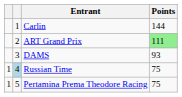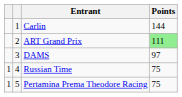 <table class="wikitable" style="font-size: 85%;">
 <tr>
 <th></th>
 <th></th>
 <th>Entrant</th>
 <th>Points</th>
 </tr>
 <tr>
 <td></td>
 <td align="center">1</td>
 <td> <a href='#'>Carlin</a></td>
 <td>144</td>
 </tr>
 <tr>
 <td></td>
 <td align="center">2</td>
 <td> <a href='#'>ART Grand Prix</a></td>
 <td style="background: lightgreen;">111</td>
 </tr>
 <tr>
 <td></td>
 <td align="center">3</td>
 <td> <a href='#'>DAMS</a></td>
-<td>93</td>
+<td>97</td>
 </tr>
 <tr>
 <td> 1</td>
-<td align="center" style="background: lightblue;">4</td>
+<td align="center">4</td>
 <td> <a href='#'>Russian Time</a></td>
 <td>75</td>
 </tr>
 <tr>
 <td> 1</td>
 <td align="center">5</td>
 <td> <a href='#'>Pertamina Prema Theodore Racing</a></td>
 <td>75</td>
 </tr>
 </table>
